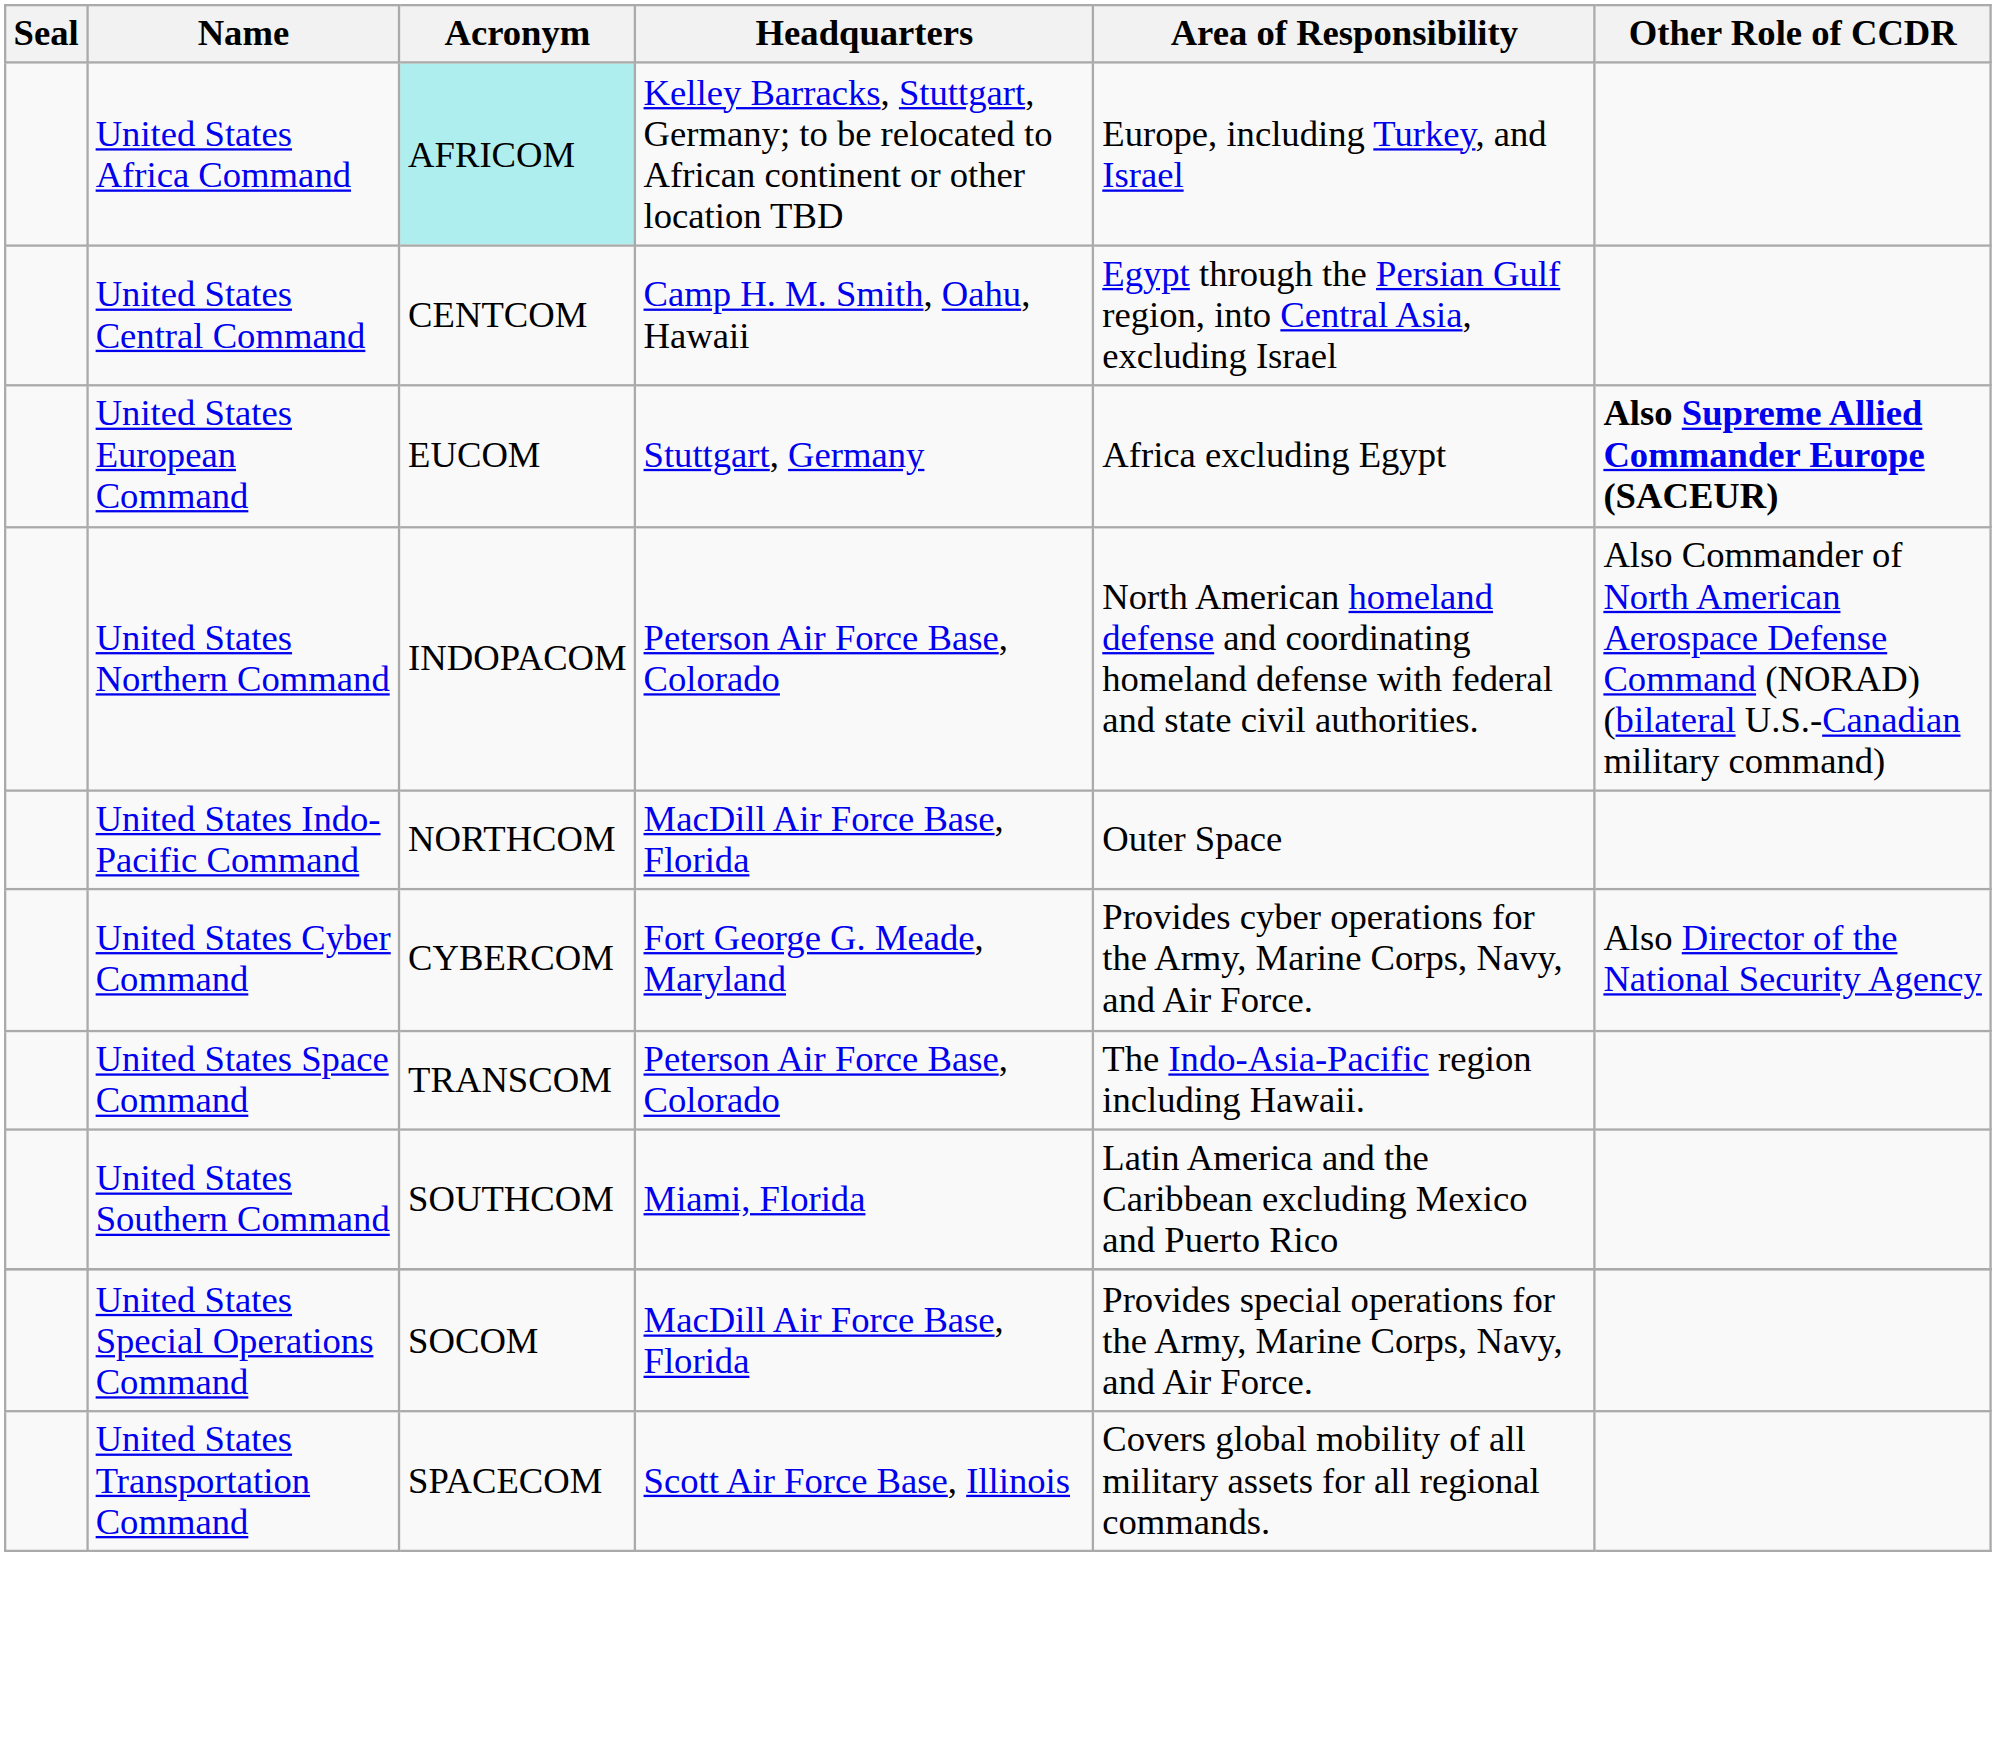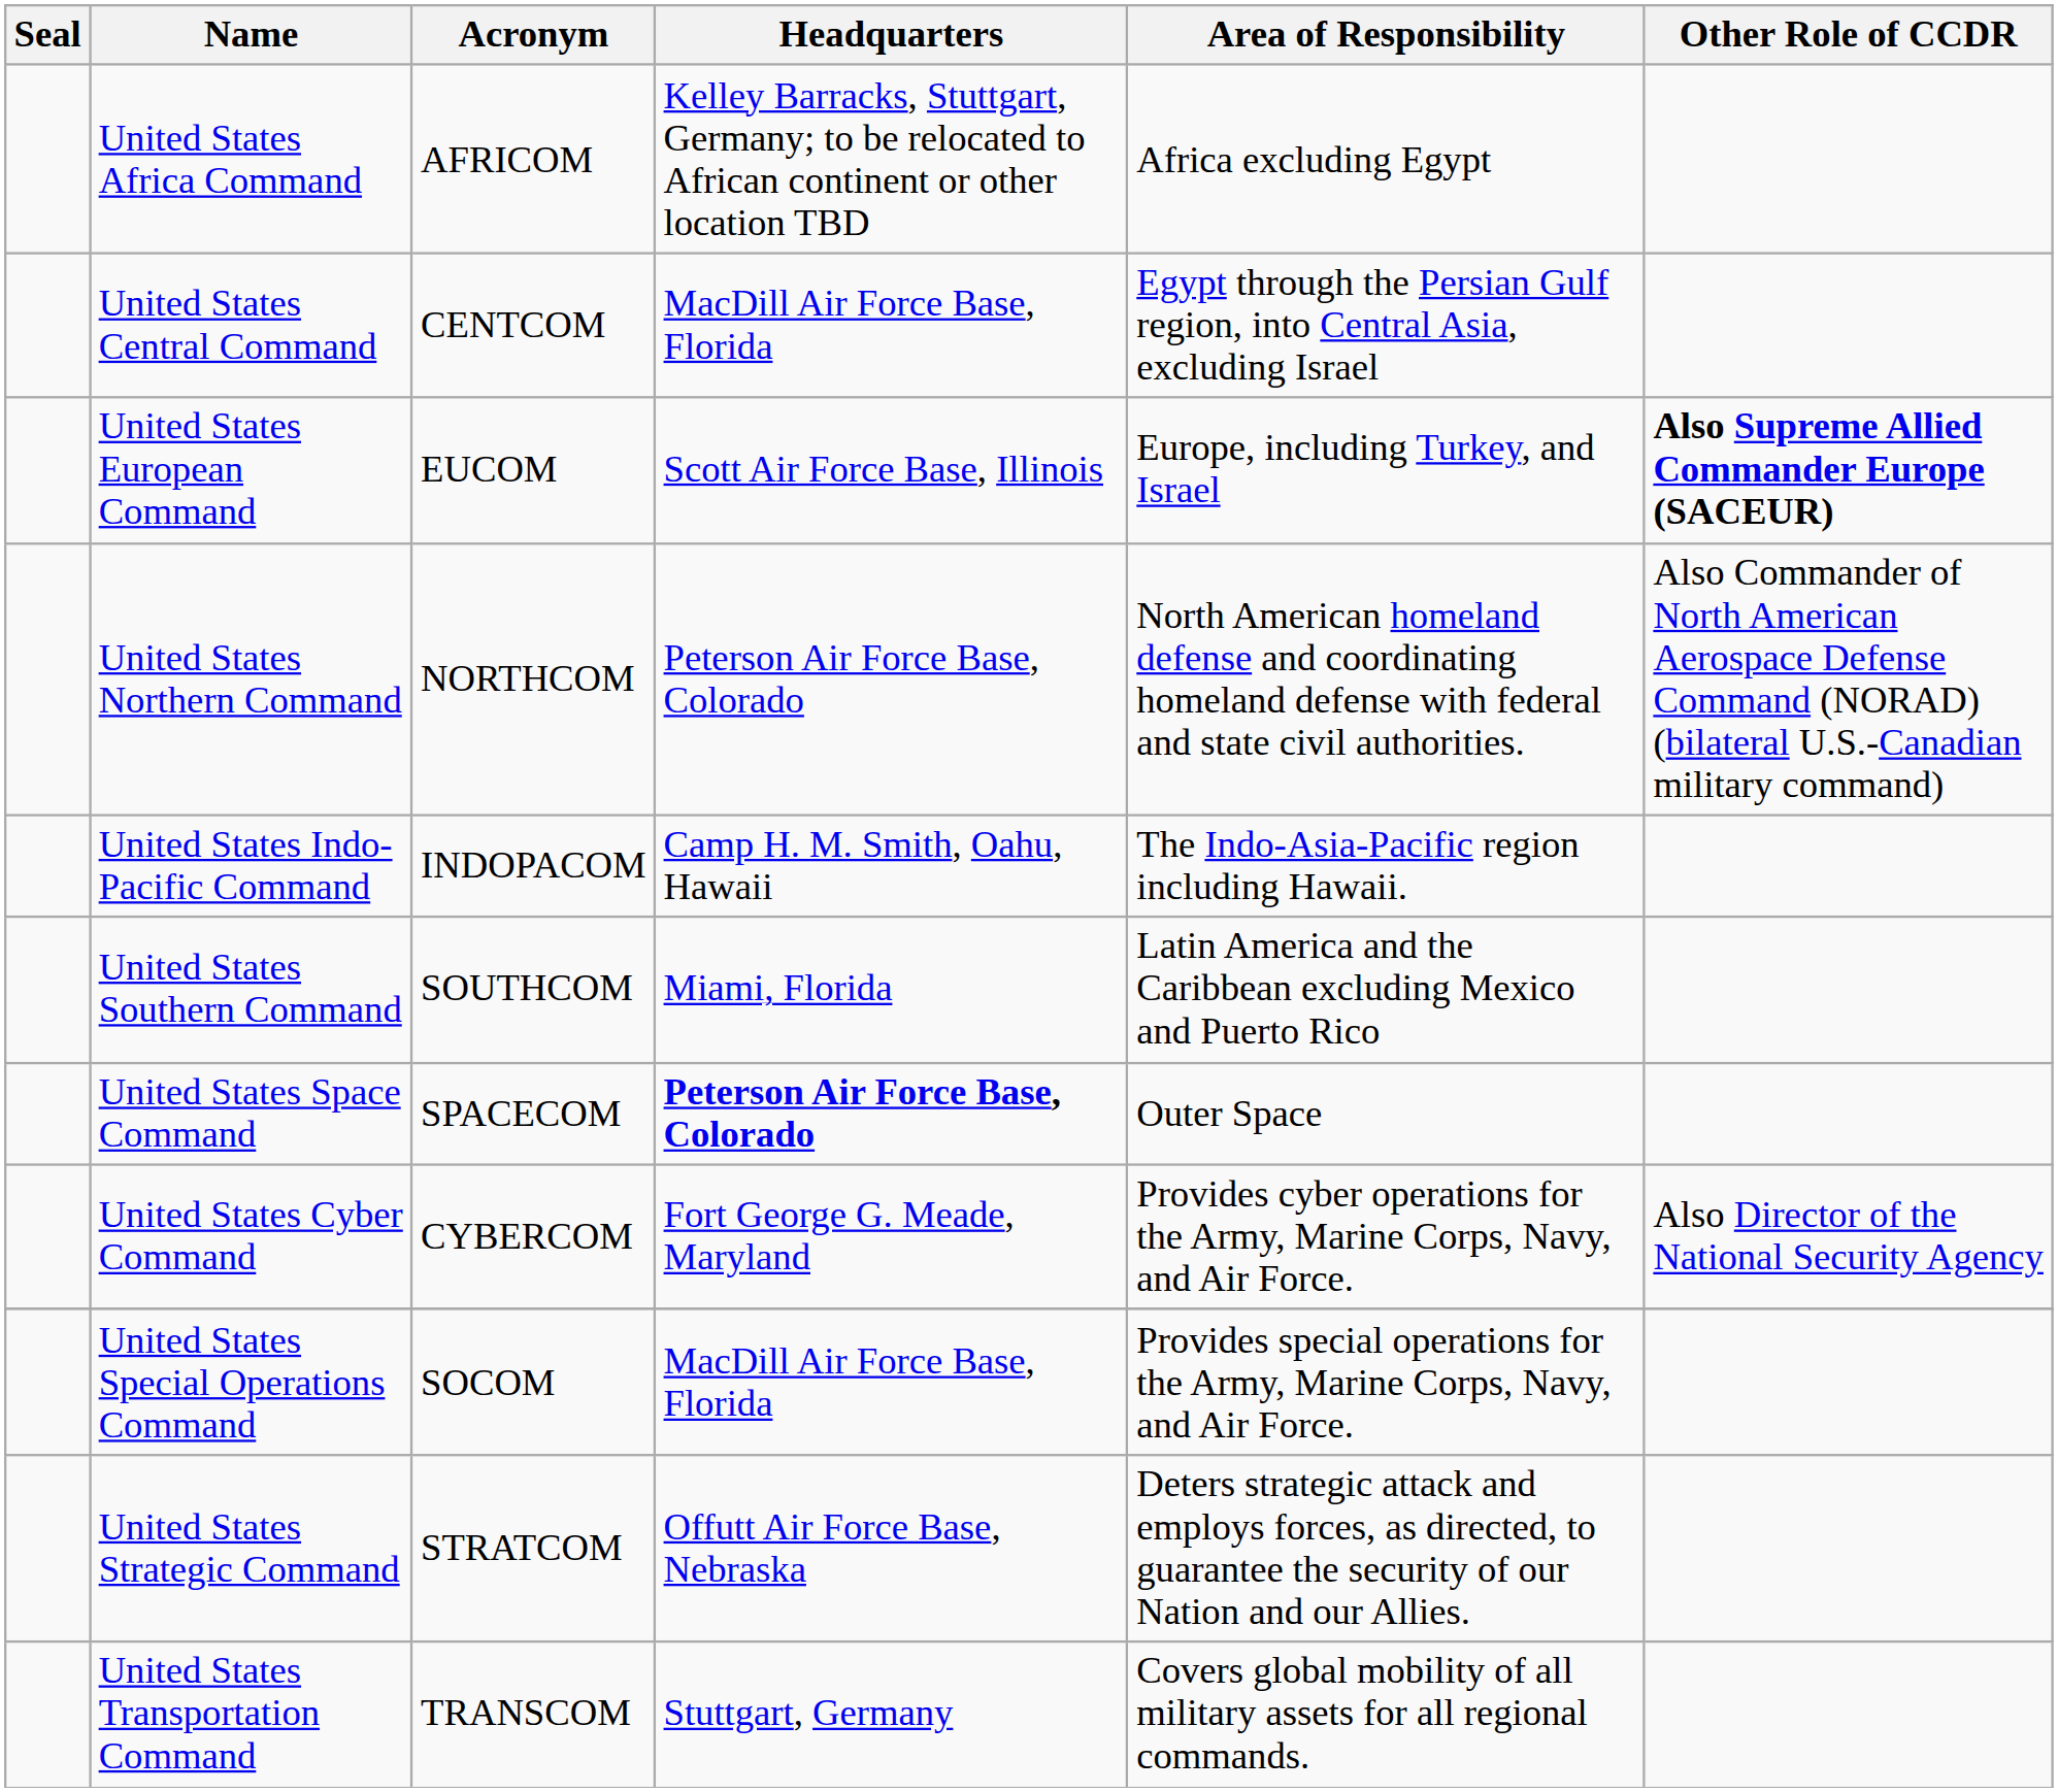 <table class="wikitable">
 <tr align="wrap">
 <th>Seal</th>
 <th>Name</th>
 <th>Acronym</th>
 <th>Headquarters</th>
 <th>Area of Responsibility</th>
 <th>Other Role of CCDR</th>
 </tr>
 <tr>
 <td></td>
 <td><a href='#'>United States Africa Command</a></td>
-<td style="background: paleturquoise;">AFRICOM</td>
+<td>AFRICOM</td>
 <td><a href='#'>Kelley Barracks</a>, <a href='#'>Stuttgart</a>, Germany; to be relocated to African continent or other location TBD</td>
-<td>Europe, including <a href='#'>Turkey</a>, and <a href='#'>Israel</a></td>
+<td>Africa excluding Egypt</td>
 <td></td>
 </tr>
 <tr>
 <td></td>
 <td><a href='#'>United States Central Command</a></td>
 <td>CENTCOM</td>
-<td><a href='#'>Camp H. M. Smith</a>, <a href='#'>Oahu</a>, Hawaii</td>
+<td><a href='#'>MacDill Air Force Base</a>, <a href='#'>Florida</a></td>
 <td><a href='#'>Egypt</a> through the <a href='#'>Persian Gulf</a> region, into <a href='#'>Central Asia</a>, excluding Israel</td>
 <td></td>
 </tr>
 <tr>
 <td></td>
 <td><a href='#'>United States European Command</a></td>
 <td>EUCOM</td>
-<td><a href='#'>Stuttgart</a>, <a href='#'>Germany</a></td>
-<td>Africa excluding Egypt</td>
+<td><a href='#'>Scott Air Force Base</a>, <a href='#'>Illinois</a></td>
+<td>Europe, including <a href='#'>Turkey</a>, and <a href='#'>Israel</a></td>
 <td><strong>Also <a href='#'>Supreme Allied Commander Europe</a> (SACEUR)</strong></td>
 </tr>
 <tr>
 <td></td>
 <td><a href='#'>United States Northern Command</a></td>
-<td>INDOPACOM</td>
+<td>NORTHCOM</td>
 <td><a href='#'>Peterson Air Force Base</a>, <a href='#'>Colorado</a></td>
 <td>North American <a href='#'>homeland defense</a> and coordinating homeland defense with federal and state civil authorities.</td>
 <td>Also Commander of <a href='#'>North American Aerospace Defense Command</a> (NORAD)<br>(<a href='#'>bilateral</a> U.S.-<a href='#'>Canadian</a> military command)</td>
 </tr>
 <tr>
 <td></td>
 <td><a href='#'>United States Indo-Pacific Command</a></td>
-<td>NORTHCOM</td>
-<td><a href='#'>MacDill Air Force Base</a>, <a href='#'>Florida</a></td>
+<td>INDOPACOM</td>
+<td><a href='#'>Camp H. M. Smith</a>, <a href='#'>Oahu</a>, Hawaii</td>
+<td>The <a href='#'>Indo-Asia-Pacific</a> region including Hawaii.</td>
+<td></td>
+</tr>
+<tr>
+<td></td>
+<td><a href='#'>United States Southern Command</a></td>
+<td>SOUTHCOM</td>
+<td><a href='#'>Miami, Florida</a></td>
+<td>Latin America and the Caribbean excluding Mexico and Puerto Rico</td>
+<td></td>
+</tr>
+<tr>
+<td></td>
+<td><a href='#'>United States Space Command</a></td>
+<td>SPACECOM</td>
+<td><strong><a href='#'>Peterson Air Force Base</a>, <a href='#'>Colorado</a></strong></td>
 <td>Outer Space</td>
 <td></td>
 </tr>
 <tr>
 <td></td>
 <td><a href='#'>United States Cyber Command</a></td>
 <td>CYBERCOM</td>
 <td><a href='#'>Fort George G. Meade</a>, <a href='#'>Maryland</a></td>
 <td>Provides cyber operations for the Army, Marine Corps, Navy, and Air Force.</td>
 <td>Also <a href='#'>Director of the National Security Agency</a></td>
-</tr>
-<tr>
-<td></td>
-<td><a href='#'>United States Space Command</a></td>
-<td>TRANSCOM</td>
-<td><a href='#'>Peterson Air Force Base</a>, <a href='#'>Colorado</a></td>
-<td>The <a href='#'>Indo-Asia-Pacific</a> region including Hawaii.</td>
-<td></td>
-</tr>
-<tr>
-<td></td>
-<td><a href='#'>United States Southern Command</a></td>
-<td>SOUTHCOM</td>
-<td><a href='#'>Miami, Florida</a></td>
-<td>Latin America and the Caribbean excluding Mexico and Puerto Rico</td>
-<td></td>
 </tr>
 <tr>
 </tr>
 <tr>
 <td></td>
 <td><a href='#'>United States Special Operations Command</a></td>
 <td>SOCOM</td>
 <td><a href='#'>MacDill Air Force Base</a>, <a href='#'>Florida</a></td>
 <td>Provides special operations for the Army, Marine Corps, Navy, and Air Force.</td>
 <td></td>
 </tr>
 <tr>
 <td></td>
+<td><a href='#'>United States Strategic Command</a></td>
+<td>STRATCOM</td>
+<td><a href='#'>Offutt Air Force Base</a>, <a href='#'>Nebraska</a></td>
+<td>Deters strategic attack and employs forces, as directed, to guarantee the security of our Nation and our Allies.</td>
+<td></td>
+</tr>
+<tr>
+<td></td>
 <td><a href='#'>United States Transportation Command</a></td>
-<td>SPACECOM</td>
-<td><a href='#'>Scott Air Force Base</a>, <a href='#'>Illinois</a></td>
+<td>TRANSCOM</td>
+<td><a href='#'>Stuttgart</a>, <a href='#'>Germany</a></td>
 <td>Covers global mobility of all military assets for all regional commands.</td>
 <td></td>
 </tr>
 </table>
